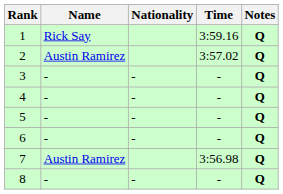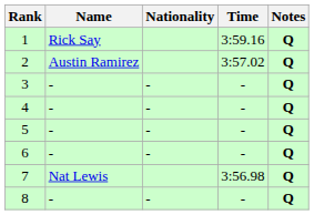 <table class="wikitable sortable" style="text-align:center">
 <tr>
 <th>Rank</th>
 <th>Name</th>
 <th>Nationality</th>
 <th>Time</th>
 <th>Notes</th>
 </tr>
 <tr bgcolor=ccffcc>
 <td>1</td>
 <td align=left><a href='#'>Rick Say</a></td>
 <td align=left></td>
 <td>3:59.16</td>
 <td><strong>Q</strong></td>
 </tr>
 <tr bgcolor=ccffcc>
 <td>2</td>
 <td align=left><a href='#'>Austin Ramirez</a></td>
 <td align=left></td>
 <td>3:57.02</td>
 <td><strong>Q</strong></td>
 </tr>
 <tr bgcolor=ccffcc>
 <td>3</td>
 <td align=left>-</td>
 <td align=left>-</td>
 <td>-</td>
 <td><strong>Q</strong></td>
 </tr>
 <tr bgcolor=ccffcc>
 <td>4</td>
 <td align=left>-</td>
 <td align=left>-</td>
 <td>-</td>
 <td><strong>Q</strong></td>
 </tr>
 <tr bgcolor=ccffcc>
 <td>5</td>
 <td align=left>-</td>
 <td align=left>-</td>
 <td>-</td>
 <td><strong>Q</strong></td>
 </tr>
 <tr bgcolor=ccffcc>
 <td>6</td>
 <td align=left>-</td>
 <td align=left>-</td>
 <td>-</td>
 <td><strong>Q</strong></td>
 </tr>
 <tr bgcolor=ccffcc>
 <td>7</td>
-<td align=left><a href='#'>Austin Ramirez</a></td>
+<td align=left><a href='#'>Nat Lewis</a></td>
 <td align=left></td>
 <td>3:56.98</td>
 <td><strong>Q</strong></td>
 </tr>
 <tr bgcolor=ccffcc>
 <td>8</td>
 <td align=left>-</td>
 <td align=left>-</td>
 <td>-</td>
 <td><strong>Q</strong></td>
 </tr>
 </table>
